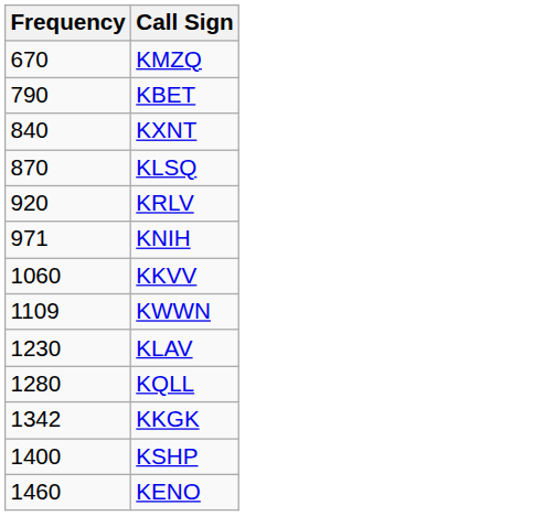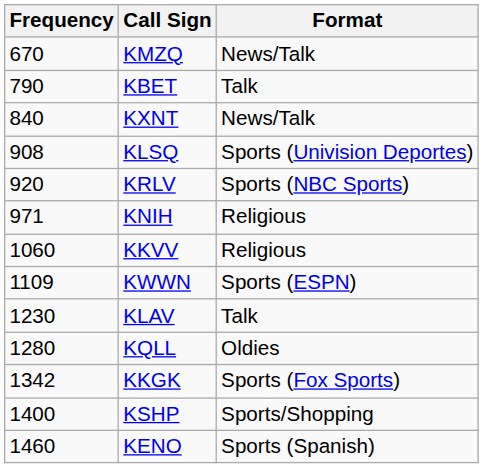 <table class="wikitable">
 <tr>
 <th>Frequency</th>
 <th>Call Sign</th>
+<th>Format</th>
 </tr>
 <tr>
 <td>670</td>
 <td><a href='#'>KMZQ</a></td>
+<td>News/Talk</td>
 </tr>
 <tr>
 <td>790</td>
 <td><a href='#'>KBET</a></td>
+<td>Talk</td>
 </tr>
 <tr>
 <td>840</td>
 <td><a href='#'>KXNT</a></td>
+<td>News/Talk</td>
 </tr>
 <tr>
-<td>870</td>
+<td>908</td>
 <td><a href='#'>KLSQ</a></td>
+<td>Sports (<a href='#'>Univision Deportes</a>)</td>
 </tr>
 <tr>
 <td>920</td>
 <td><a href='#'>KRLV</a></td>
+<td>Sports (<a href='#'>NBC Sports</a>)</td>
 </tr>
 <tr>
 <td>971</td>
 <td><a href='#'>KNIH</a></td>
+<td>Religious</td>
 </tr>
 <tr>
 <td>1060</td>
 <td><a href='#'>KKVV</a></td>
+<td>Religious</td>
 </tr>
 <tr>
 <td>1109</td>
 <td><a href='#'>KWWN</a></td>
+<td>Sports (<a href='#'>ESPN</a>)</td>
 </tr>
 <tr>
 <td>1230</td>
 <td><a href='#'>KLAV</a></td>
+<td>Talk</td>
 </tr>
 <tr>
 <td>1280</td>
 <td><a href='#'>KQLL</a></td>
+<td>Oldies</td>
 </tr>
 <tr>
 <td>1342</td>
 <td><a href='#'>KKGK</a></td>
+<td>Sports (<a href='#'>Fox Sports</a>)</td>
 </tr>
 <tr>
 <td>1400</td>
 <td><a href='#'>KSHP</a></td>
+<td>Sports/Shopping</td>
 </tr>
 <tr>
 <td>1460</td>
 <td><a href='#'>KENO</a></td>
+<td>Sports (Spanish)</td>
 </tr>
 </table>
